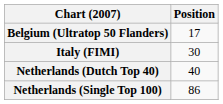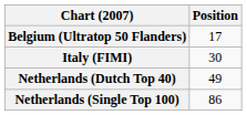 <table class="wikitable sortable plainrowheaders" style="text-align:center">
 <tr>
 <th>Chart (2007)</th>
 <th>Position</th>
 </tr>
 <tr>
 <th scope="row">Belgium (Ultratop 50 Flanders)</th>
 <td>17</td>
 </tr>
 <tr>
 <th scope="row">Italy (FIMI)</th>
 <td>30</td>
 </tr>
 <tr>
 <th scope="row">Netherlands (Dutch Top 40)</th>
-<td>40</td>
+<td>49</td>
 </tr>
 <tr>
 <th scope="row">Netherlands (Single Top 100)</th>
 <td>86</td>
 </tr>
 </table>
